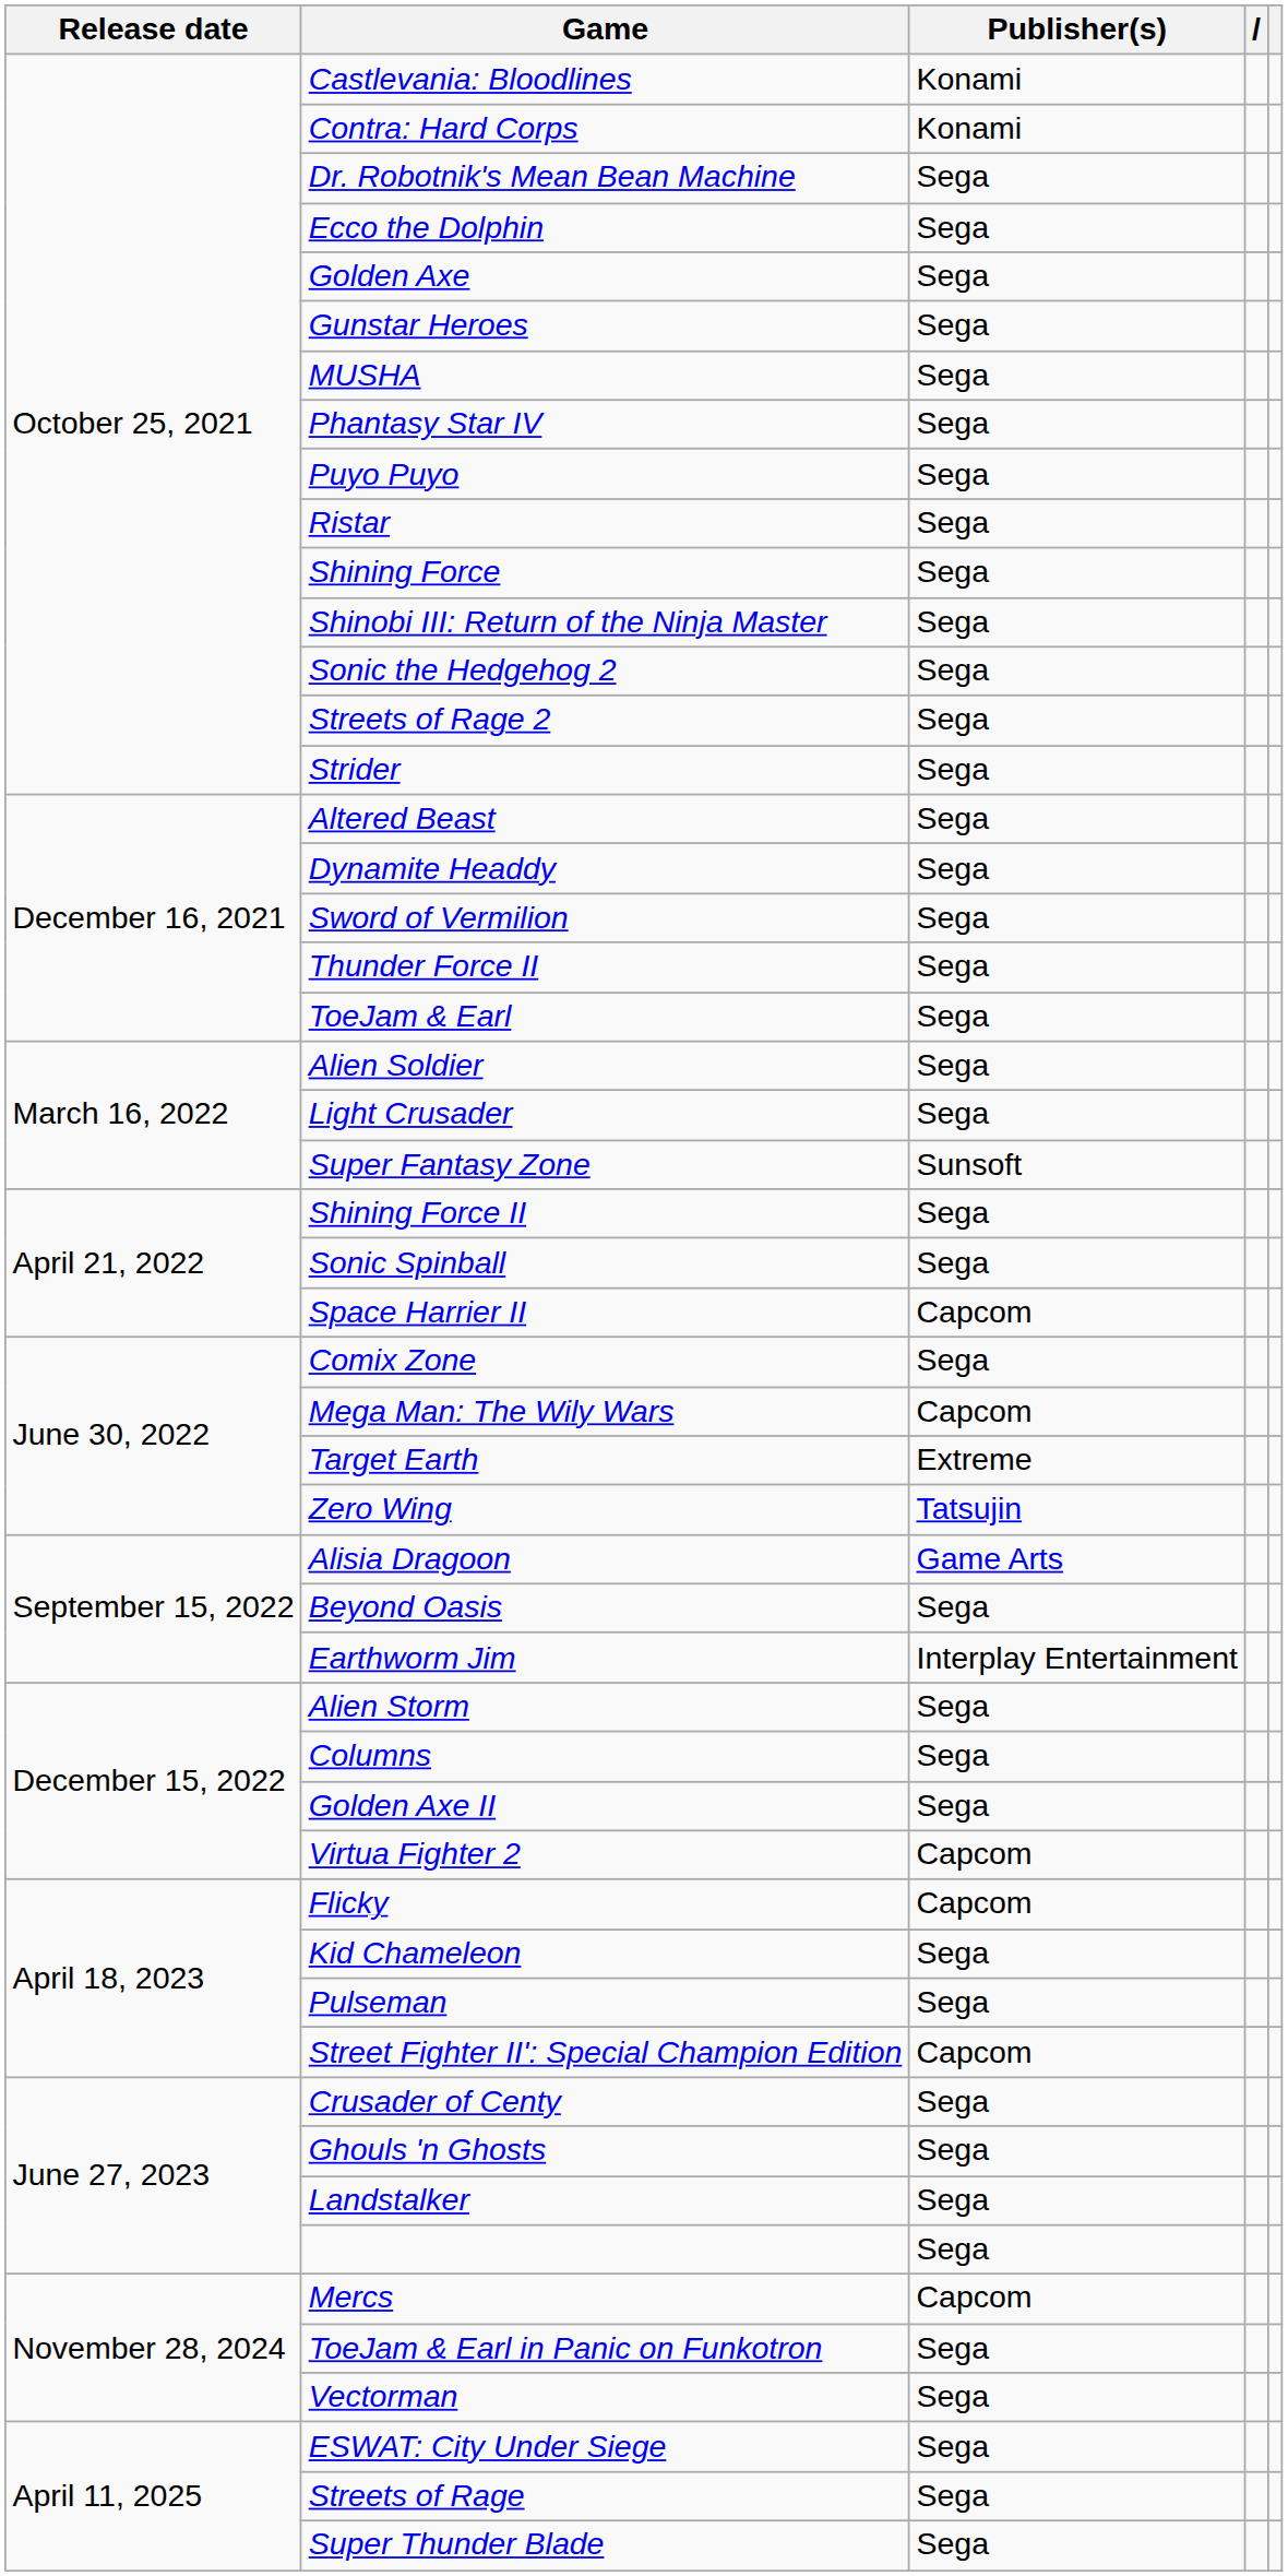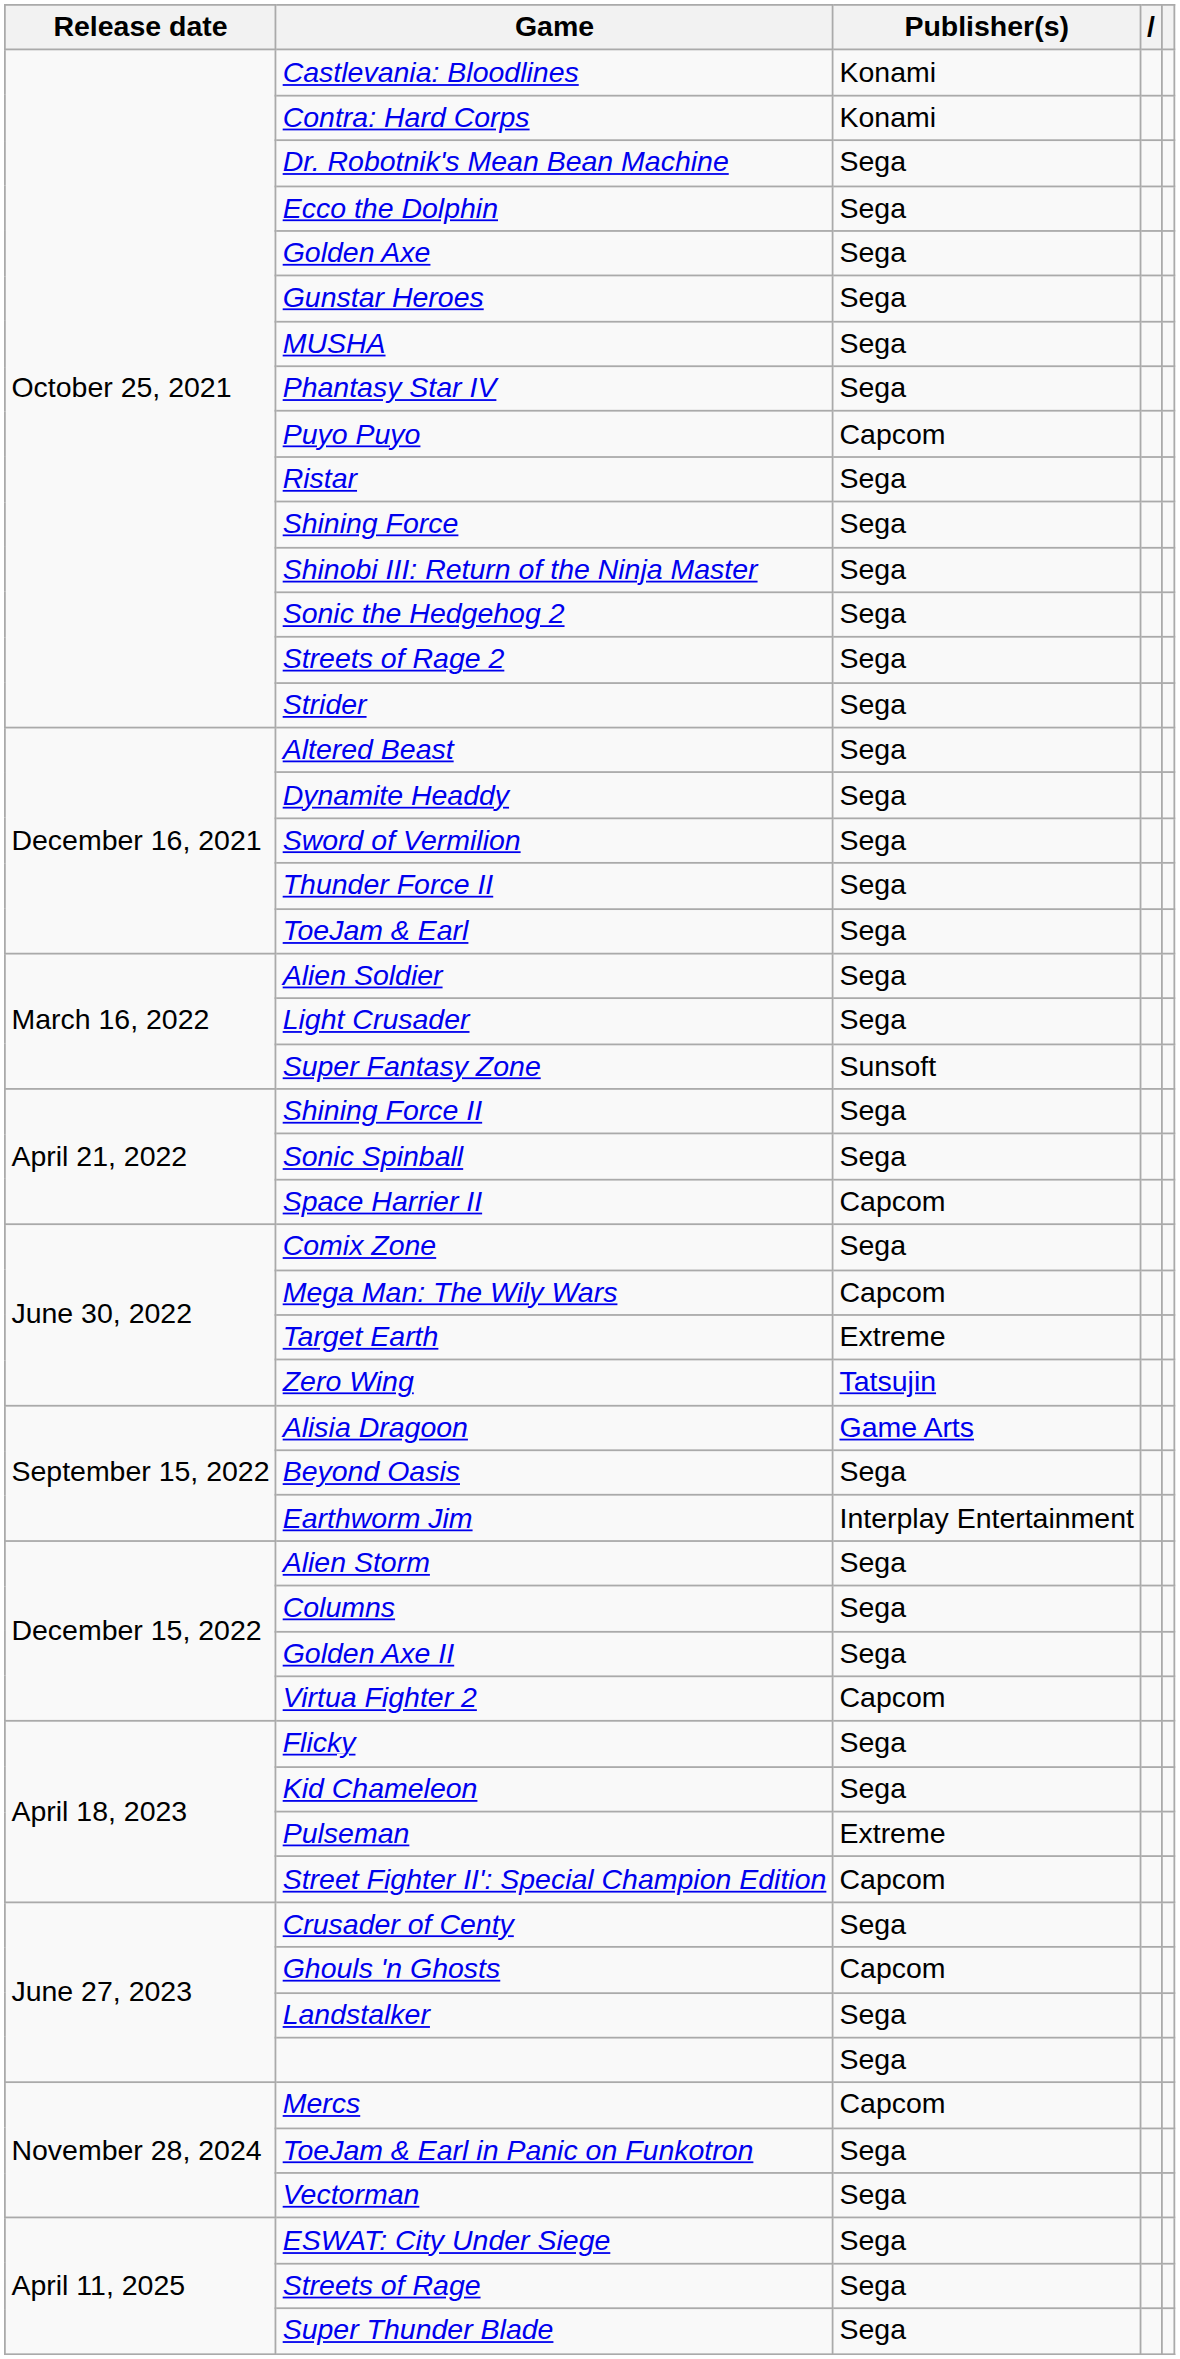 <table class="wikitable sortable">
 <tr>
 <th>Release date</th>
 <th>Game</th>
 <th>Publisher(s)</th>
 <th>/</th>
 <th></th>
 </tr>
 <tr>
 <td rowspan="15">October 25, 2021</td>
 <td><em><a href='#'>Castlevania: Bloodlines</a></em></td>
 <td>Konami</td>
 <td></td>
 <td></td>
 </tr>
 <tr>
 <td><em><a href='#'>Contra: Hard Corps</a></em></td>
 <td>Konami</td>
 <td></td>
 <td></td>
 </tr>
 <tr>
 <td><em><a href='#'>Dr. Robotnik's Mean Bean Machine</a></em></td>
 <td>Sega</td>
 <td></td>
 <td></td>
 </tr>
 <tr>
 <td><em><a href='#'>Ecco the Dolphin</a></em></td>
 <td>Sega</td>
 <td></td>
 <td></td>
 </tr>
 <tr>
 <td><em><a href='#'>Golden Axe</a></em></td>
 <td>Sega</td>
 <td></td>
 <td></td>
 </tr>
 <tr>
 <td><em><a href='#'>Gunstar Heroes</a></em></td>
 <td>Sega</td>
 <td></td>
 <td></td>
 </tr>
 <tr>
 <td><em><a href='#'>MUSHA</a></em></td>
 <td>Sega</td>
 <td></td>
 <td></td>
 </tr>
 <tr>
 <td><em><a href='#'>Phantasy Star IV</a></em></td>
 <td>Sega</td>
 <td></td>
 <td></td>
 </tr>
 <tr>
 <td><em><a href='#'>Puyo Puyo</a></em></td>
-<td>Sega</td>
+<td>Capcom</td>
 <td></td>
 <td></td>
 </tr>
 <tr>
 <td><em><a href='#'>Ristar</a></em></td>
 <td>Sega</td>
 <td></td>
 <td></td>
 </tr>
 <tr>
 <td><em><a href='#'>Shining Force</a></em></td>
 <td>Sega</td>
 <td></td>
 <td></td>
 </tr>
 <tr>
 <td><em><a href='#'>Shinobi III: Return of the Ninja Master</a></em></td>
 <td>Sega</td>
 <td></td>
 <td></td>
 </tr>
 <tr>
 <td><em><a href='#'>Sonic the Hedgehog 2</a></em></td>
 <td>Sega</td>
 <td></td>
 <td></td>
 </tr>
 <tr>
 <td><em><a href='#'>Streets of Rage 2</a></em></td>
 <td>Sega</td>
 <td></td>
 <td></td>
 </tr>
 <tr>
 <td><em><a href='#'>Strider</a></em></td>
 <td>Sega</td>
 <td></td>
 <td></td>
 </tr>
 <tr>
 <td rowspan="5">December 16, 2021</td>
 <td><em><a href='#'>Altered Beast</a></em></td>
 <td>Sega</td>
 <td></td>
 <td></td>
 </tr>
 <tr>
 <td><em><a href='#'>Dynamite Headdy</a></em></td>
 <td>Sega</td>
 <td></td>
 <td></td>
 </tr>
 <tr>
 <td><em><a href='#'>Sword of Vermilion</a></em></td>
 <td>Sega</td>
 <td></td>
 <td></td>
 </tr>
 <tr>
 <td><em><a href='#'>Thunder Force II</a></em></td>
 <td>Sega</td>
 <td></td>
 <td></td>
 </tr>
 <tr>
 <td><em><a href='#'>ToeJam & Earl</a></em></td>
 <td>Sega</td>
 <td></td>
 <td></td>
 </tr>
 <tr>
 <td rowspan="3">March 16, 2022</td>
 <td><em><a href='#'>Alien Soldier</a></em></td>
 <td>Sega</td>
 <td></td>
 <td></td>
 </tr>
 <tr>
 <td><em><a href='#'>Light Crusader</a></em></td>
 <td>Sega</td>
 <td></td>
 <td></td>
 </tr>
 <tr>
 <td><em><a href='#'>Super Fantasy Zone</a></em></td>
 <td>Sunsoft</td>
 <td></td>
 <td></td>
 </tr>
 <tr>
 <td rowspan="3">April 21, 2022</td>
 <td><em><a href='#'>Shining Force II</a></em></td>
 <td>Sega</td>
 <td></td>
 <td></td>
 </tr>
 <tr>
 <td><em><a href='#'>Sonic Spinball</a></em></td>
 <td>Sega</td>
 <td></td>
 <td></td>
 </tr>
 <tr>
 <td><em><a href='#'>Space Harrier II</a></em></td>
 <td>Capcom</td>
 <td></td>
 <td></td>
 </tr>
 <tr>
 <td rowspan="4">June 30, 2022</td>
 <td><em><a href='#'>Comix Zone</a></em></td>
 <td>Sega</td>
 <td></td>
 <td></td>
 </tr>
 <tr>
 <td><em><a href='#'>Mega Man: The Wily Wars</a></em></td>
 <td>Capcom</td>
 <td></td>
 <td></td>
 </tr>
 <tr>
 <td><em><a href='#'>Target Earth</a></em></td>
 <td>Extreme</td>
 <td></td>
 <td></td>
 </tr>
 <tr>
 <td><em><a href='#'>Zero Wing</a></em></td>
 <td><a href='#'>Tatsujin</a></td>
 <td></td>
 <td></td>
 </tr>
 <tr>
 <td rowspan="3">September 15, 2022</td>
 <td><em><a href='#'>Alisia Dragoon</a></em></td>
 <td><a href='#'>Game Arts</a></td>
 <td></td>
 <td></td>
 </tr>
 <tr>
 <td><em><a href='#'>Beyond Oasis</a></em></td>
 <td>Sega</td>
 <td></td>
 <td></td>
 </tr>
 <tr>
 <td><em><a href='#'>Earthworm Jim</a></em></td>
 <td>Interplay Entertainment</td>
 <td></td>
 <td></td>
 </tr>
 <tr>
 <td rowspan="4">December 15, 2022</td>
 <td><em><a href='#'>Alien Storm</a></em></td>
 <td>Sega</td>
 <td></td>
 <td></td>
 </tr>
 <tr>
 <td><em><a href='#'>Columns</a></em></td>
 <td>Sega</td>
 <td></td>
 <td></td>
 </tr>
 <tr>
 <td><em><a href='#'>Golden Axe II</a></em></td>
 <td>Sega</td>
 <td></td>
 <td></td>
 </tr>
 <tr>
 <td><em><a href='#'>Virtua Fighter 2</a></em></td>
 <td>Capcom</td>
 <td></td>
 <td></td>
 </tr>
 <tr>
 <td rowspan="4">April 18, 2023</td>
 <td><em><a href='#'>Flicky</a></em></td>
-<td>Capcom</td>
+<td>Sega</td>
 <td></td>
 <td></td>
 </tr>
 <tr>
 <td><em><a href='#'>Kid Chameleon</a></em></td>
 <td>Sega</td>
 <td></td>
 <td></td>
 </tr>
 <tr>
 <td><em><a href='#'>Pulseman</a></em></td>
-<td>Sega</td>
+<td>Extreme</td>
 <td></td>
 <td></td>
 </tr>
 <tr>
 <td><em><a href='#'>Street Fighter II': Special Champion Edition</a></em></td>
 <td>Capcom</td>
 <td></td>
 <td></td>
 </tr>
 <tr>
 <td rowspan="4">June 27, 2023</td>
 <td><em><a href='#'>Crusader of Centy</a></em></td>
 <td>Sega</td>
 <td></td>
 <td></td>
 </tr>
 <tr>
 <td><em><a href='#'>Ghouls 'n Ghosts</a></em></td>
-<td>Sega</td>
+<td>Capcom</td>
 <td></td>
 <td></td>
 </tr>
 <tr>
 <td><em><a href='#'>Landstalker</a></em></td>
 <td>Sega</td>
 <td></td>
 <td></td>
 </tr>
 <tr>
 <td></td>
 <td>Sega</td>
 <td></td>
 <td></td>
 </tr>
 <tr>
 <td rowspan="3">November 28, 2024</td>
 <td><em><a href='#'>Mercs</a></em></td>
 <td>Capcom</td>
 <td></td>
 <td></td>
 </tr>
 <tr>
 <td><em><a href='#'>ToeJam & Earl in Panic on Funkotron</a></em></td>
 <td>Sega</td>
 <td></td>
 <td></td>
 </tr>
 <tr>
 <td><em><a href='#'>Vectorman</a></em></td>
 <td>Sega</td>
 <td></td>
 <td></td>
 </tr>
 <tr>
 <td rowspan="3">April 11, 2025</td>
 <td><em><a href='#'>ESWAT: City Under Siege</a></em></td>
 <td>Sega</td>
 <td></td>
 <td></td>
 </tr>
 <tr>
 <td><em><a href='#'>Streets of Rage</a></em></td>
 <td>Sega</td>
 <td></td>
 <td></td>
 </tr>
 <tr>
 <td><em><a href='#'>Super Thunder Blade</a></em></td>
 <td>Sega</td>
 <td></td>
 <td></td>
 </tr>
 <tr>
 </tr>
 </table>
